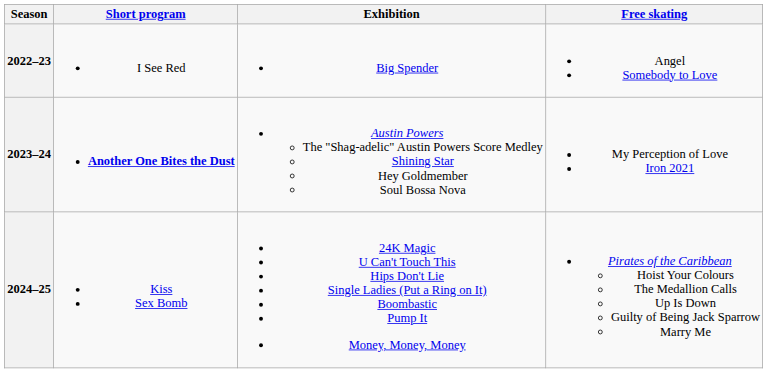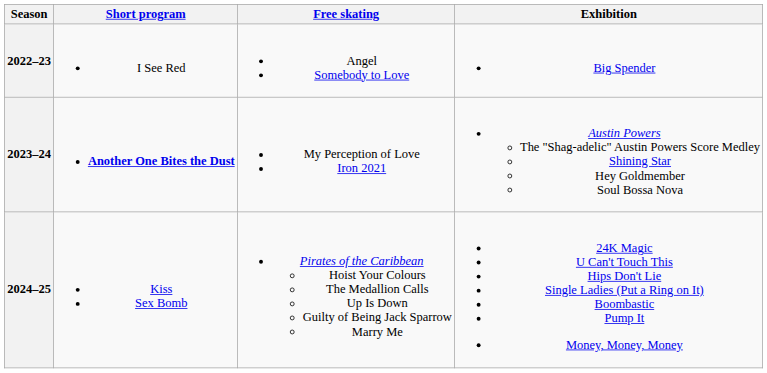 <table class=wikitable style=text-align:center>
 <tr>
 <th>Season</th>
 <th><a href='#'>Short program</a></th>
+<th><a href='#'>Free skating</a></th>
 <th>Exhibition</th>
-<th><a href='#'>Free skating</a></th>
 </tr>
 <tr>
 <th>2022–23 <br> </th>
 <td><br><ul><li>I See Red <br></li></ul></td>
+<td><br><ul><li>Angel <br> </li><li><a href='#'>Somebody to Love</a> <br></li></ul></td>
 <td><br><ul><li><a href='#'>Big Spender</a> <br> </li></ul></td>
-<td><br><ul><li>Angel <br> </li><li><a href='#'>Somebody to Love</a> <br></li></ul></td>
 </tr>
 <tr>
 <th>2023–24 <br> </th>
 <td><strong><br><ul><li><a href='#'>Another One Bites the Dust</a> <br> </li></ul></strong></td>
+<td><br><ul><li>My Perception of Love <br> </li><li><a href='#'>Iron 2021</a> <br> </li></ul></td>
 <td><br><ul><li><em><a href='#'>Austin Powers</a></em><ul><li>The "Shag-adelic" Austin Powers Score Medley <br></li><li><a href='#'>Shining Star</a> <br></li><li>Hey Goldmember <br></li><li>Soul Bossa Nova <br></li></ul></li></ul></td>
-<td><br><ul><li>My Perception of Love <br> </li><li><a href='#'>Iron 2021</a> <br> </li></ul></td>
 </tr>
 <tr>
 <th>2024–25 <br> </th>
 <td><br><ul><li><a href='#'>Kiss</a> <br></li><li><a href='#'>Sex Bomb</a> <br> </li></ul></td>
+<td><br><ul><li><em><a href='#'>Pirates of the Caribbean</a></em><ul><li>Hoist Your Colours</li><li>The Medallion Calls</li><li>Up Is Down</li><li>Guilty of Being Jack Sparrow</li><li>Marry Me <br> </li></ul></li></ul></td>
 <td><br><ul><li><a href='#'>24K Magic</a> <br></li><li><a href='#'>U Can't Touch This</a> <br></li><li><a href='#'>Hips Don't Lie</a> <br> </li><li><a href='#'>Single Ladies (Put a Ring on It)</a> <br> </li><li><a href='#'>Boombastic</a> <br> </li><li><a href='#'>Pump It</a> <br> </li></ul><ul><li><a href='#'>Money, Money, Money</a> <br></li></ul></td>
-<td><br><ul><li><em><a href='#'>Pirates of the Caribbean</a></em><ul><li>Hoist Your Colours</li><li>The Medallion Calls</li><li>Up Is Down</li><li>Guilty of Being Jack Sparrow</li><li>Marry Me <br> </li></ul></li></ul></td>
 </tr>
 </table>
